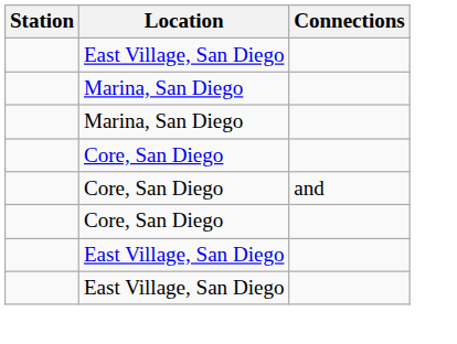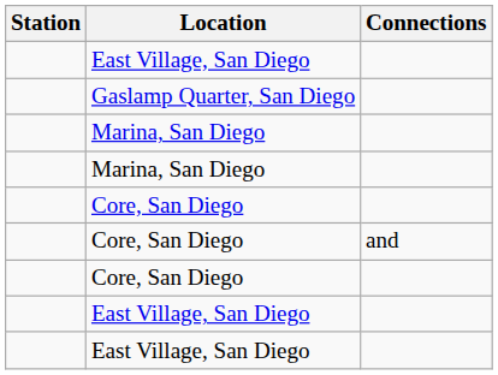 <table class="wikitable">
 <tr>
 <th>Station</th>
 <th>Location</th>
 <th>Connections</th>
 </tr>
 <tr>
 <td></td>
 <td><a href='#'>East Village, San Diego</a></td>
+<td></td>
+</tr>
+<tr>
+<td></td>
+<td><a href='#'>Gaslamp Quarter, San Diego</a></td>
 <td></td>
 </tr>
 <tr>
 <td></td>
 <td><a href='#'>Marina, San Diego</a></td>
 <td></td>
 </tr>
 <tr>
 <td></td>
 <td>Marina, San Diego</td>
 <td></td>
 </tr>
 <tr>
 <td></td>
 <td><a href='#'>Core, San Diego</a></td>
 <td></td>
 </tr>
 <tr>
 <td></td>
 <td>Core, San Diego</td>
 <td> and </td>
 </tr>
 <tr>
 <td></td>
 <td>Core, San Diego</td>
 <td></td>
 </tr>
 <tr>
 <td></td>
 <td><a href='#'>East Village, San Diego</a></td>
 <td></td>
 </tr>
 <tr>
 <td></td>
 <td>East Village, San Diego</td>
 <td></td>
 </tr>
 </table>
